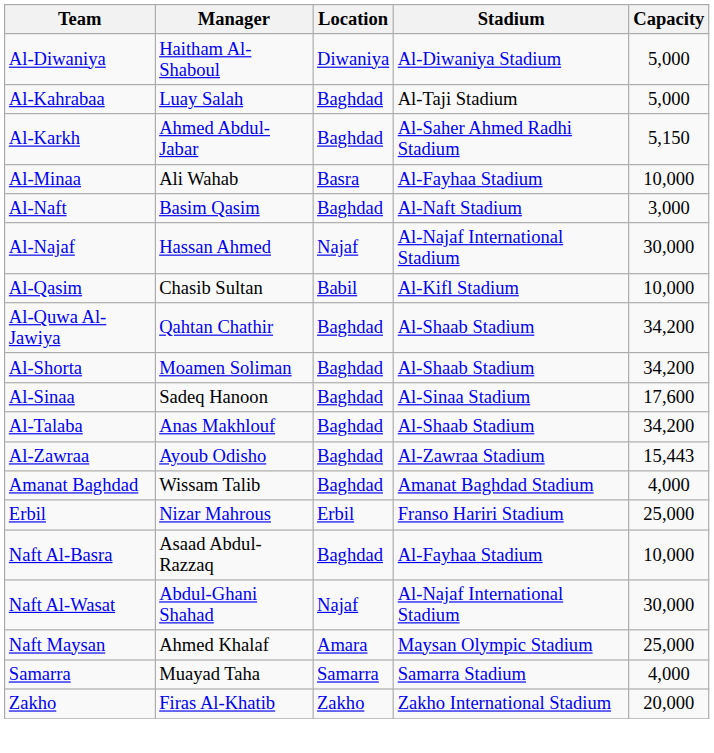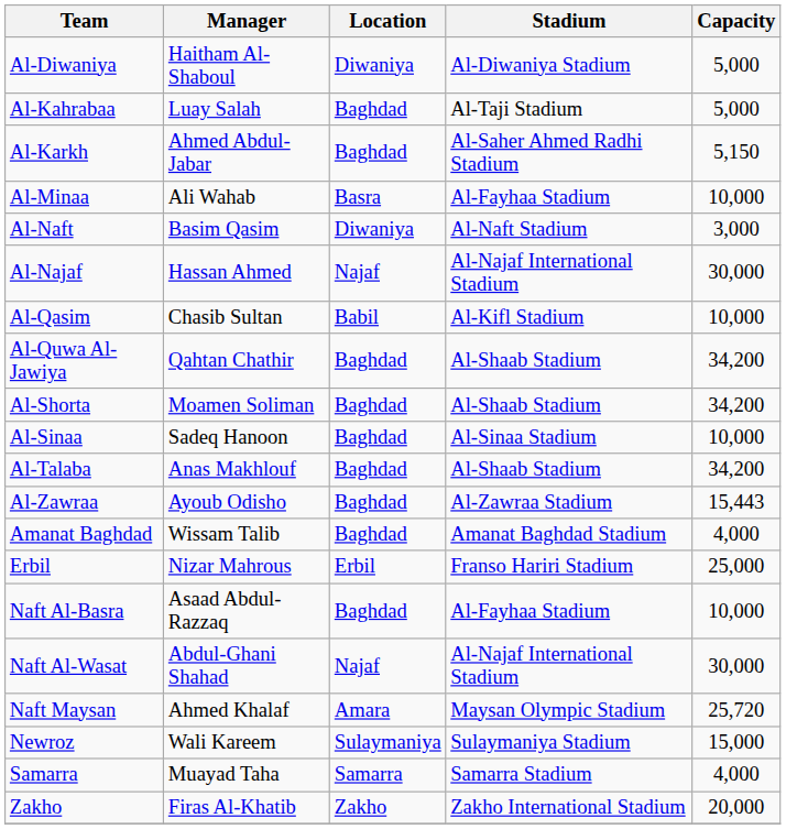 <table class="wikitable sortable">
 <tr>
 <th>Team</th>
 <th>Manager</th>
 <th>Location</th>
 <th>Stadium</th>
 <th>Capacity</th>
 </tr>
 <tr>
 <td><a href='#'>Al-Diwaniya</a></td>
 <td> <a href='#'>Haitham Al-Shaboul</a></td>
 <td><a href='#'>Diwaniya</a></td>
 <td><a href='#'>Al-Diwaniya Stadium</a></td>
 <td style="text-align:center">5,000</td>
 </tr>
 <tr>
 <td><a href='#'>Al-Kahrabaa</a></td>
 <td> <a href='#'>Luay Salah</a></td>
 <td><a href='#'>Baghdad</a></td>
 <td>Al-Taji Stadium</td>
 <td style="text-align:center">5,000</td>
 </tr>
 <tr>
 <td><a href='#'>Al-Karkh</a></td>
 <td> <a href='#'>Ahmed Abdul-Jabar</a></td>
 <td><a href='#'>Baghdad</a></td>
 <td><a href='#'>Al-Saher Ahmed Radhi Stadium</a></td>
 <td style="text-align:center">5,150</td>
 </tr>
 <tr>
 <td><a href='#'>Al-Minaa</a></td>
 <td> Ali Wahab</td>
 <td><a href='#'>Basra</a></td>
 <td><a href='#'>Al-Fayhaa Stadium</a></td>
 <td style="text-align:center">10,000</td>
 </tr>
 <tr>
 <td><a href='#'>Al-Naft</a></td>
 <td> <a href='#'>Basim Qasim</a></td>
-<td><a href='#'>Baghdad</a></td>
+<td><a href='#'>Diwaniya</a></td>
 <td><a href='#'>Al-Naft Stadium</a></td>
 <td style="text-align:center">3,000</td>
 </tr>
 <tr>
 <td><a href='#'>Al-Najaf</a></td>
 <td> <a href='#'>Hassan Ahmed</a></td>
 <td><a href='#'>Najaf</a></td>
 <td><a href='#'>Al-Najaf International Stadium</a></td>
 <td style="text-align:center">30,000</td>
 </tr>
 <tr>
 <td><a href='#'>Al-Qasim</a></td>
 <td> Chasib Sultan</td>
 <td><a href='#'>Babil</a></td>
 <td><a href='#'>Al-Kifl Stadium</a></td>
 <td style="text-align:center">10,000</td>
 </tr>
 <tr>
 <td><a href='#'>Al-Quwa Al-Jawiya</a></td>
 <td> <a href='#'>Qahtan Chathir</a></td>
 <td><a href='#'>Baghdad</a></td>
 <td><a href='#'>Al-Shaab Stadium</a></td>
 <td style="text-align:center">34,200</td>
 </tr>
 <tr>
 <td><a href='#'>Al-Shorta</a></td>
 <td> <a href='#'>Moamen Soliman</a></td>
 <td><a href='#'>Baghdad</a></td>
 <td><a href='#'>Al-Shaab Stadium</a></td>
 <td style="text-align:center">34,200</td>
 </tr>
 <tr>
 <td><a href='#'>Al-Sinaa</a></td>
 <td> Sadeq Hanoon</td>
 <td><a href='#'>Baghdad</a></td>
 <td><a href='#'>Al-Sinaa Stadium</a></td>
-<td style="text-align:center">17,600</td>
+<td style="text-align:center">10,000</td>
 </tr>
 <tr>
 <td><a href='#'>Al-Talaba</a></td>
 <td> <a href='#'>Anas Makhlouf</a></td>
 <td><a href='#'>Baghdad</a></td>
 <td><a href='#'>Al-Shaab Stadium</a></td>
 <td style="text-align:center">34,200</td>
 </tr>
 <tr>
 <td><a href='#'>Al-Zawraa</a></td>
 <td> <a href='#'>Ayoub Odisho</a></td>
 <td><a href='#'>Baghdad</a></td>
 <td><a href='#'>Al-Zawraa Stadium</a></td>
 <td style="text-align:center">15,443</td>
 </tr>
 <tr>
 <td><a href='#'>Amanat Baghdad</a></td>
 <td> Wissam Talib</td>
 <td><a href='#'>Baghdad</a></td>
 <td><a href='#'>Amanat Baghdad Stadium</a></td>
 <td style="text-align:center">4,000</td>
 </tr>
 <tr>
 <td><a href='#'>Erbil</a></td>
 <td> <a href='#'>Nizar Mahrous</a></td>
 <td><a href='#'>Erbil</a></td>
 <td><a href='#'>Franso Hariri Stadium</a></td>
 <td style="text-align:center">25,000</td>
 </tr>
 <tr>
 <td><a href='#'>Naft Al-Basra</a></td>
 <td> Asaad Abdul-Razzaq</td>
 <td><a href='#'>Baghdad</a></td>
 <td><a href='#'>Al-Fayhaa Stadium</a></td>
 <td style="text-align:center">10,000</td>
 </tr>
 <tr>
 <td><a href='#'>Naft Al-Wasat</a></td>
 <td> <a href='#'>Abdul-Ghani Shahad</a></td>
 <td><a href='#'>Najaf</a></td>
 <td><a href='#'>Al-Najaf International Stadium</a></td>
 <td style="text-align:center">30,000</td>
 </tr>
 <tr>
 <td><a href='#'>Naft Maysan</a></td>
 <td> Ahmed Khalaf</td>
 <td><a href='#'>Amara</a></td>
 <td><a href='#'>Maysan Olympic Stadium</a></td>
-<td style="text-align:center">25,000</td>
+<td style="text-align:center">25,720</td>
+</tr>
+<tr>
+<td><a href='#'>Newroz</a></td>
+<td> Wali Kareem</td>
+<td><a href='#'>Sulaymaniya</a></td>
+<td><a href='#'>Sulaymaniya Stadium</a></td>
+<td style="text-align:center">15,000</td>
 </tr>
 <tr>
 <td><a href='#'>Samarra</a></td>
 <td> Muayad Taha</td>
 <td><a href='#'>Samarra</a></td>
 <td><a href='#'>Samarra Stadium</a></td>
 <td style="text-align:center">4,000</td>
 </tr>
 <tr>
 <td><a href='#'>Zakho</a></td>
 <td> <a href='#'>Firas Al-Khatib</a></td>
 <td><a href='#'>Zakho</a></td>
 <td><a href='#'>Zakho International Stadium</a></td>
 <td style="text-align:center">20,000</td>
 </tr>
 <tr>
 </tr>
 </table>
